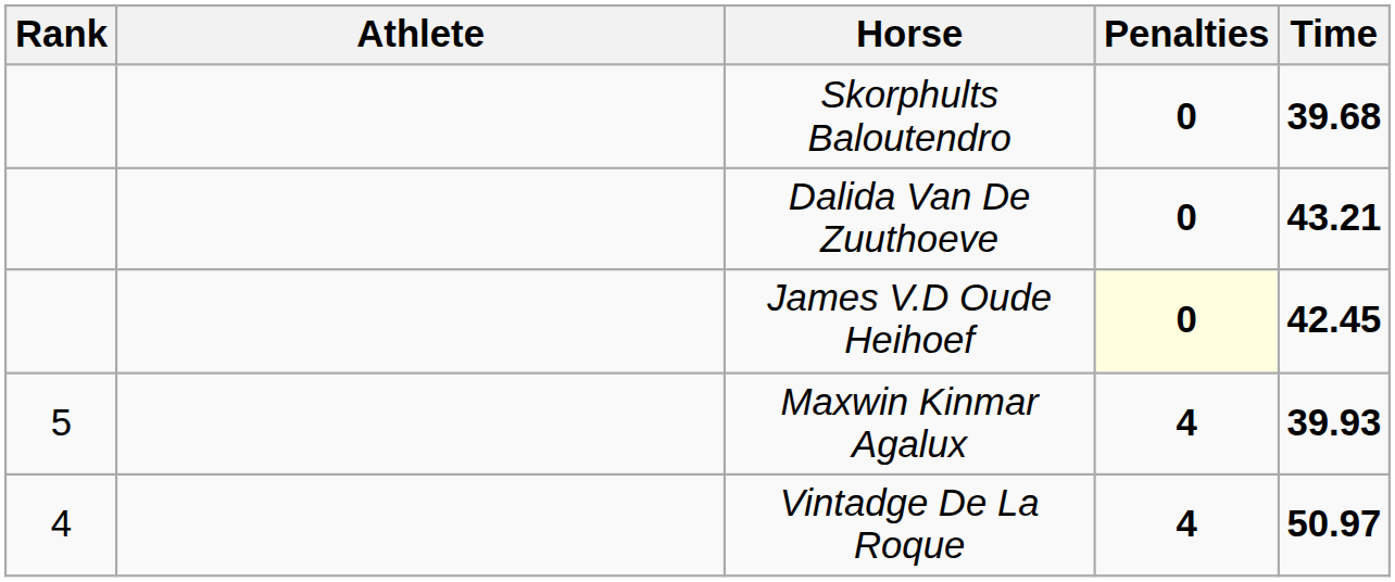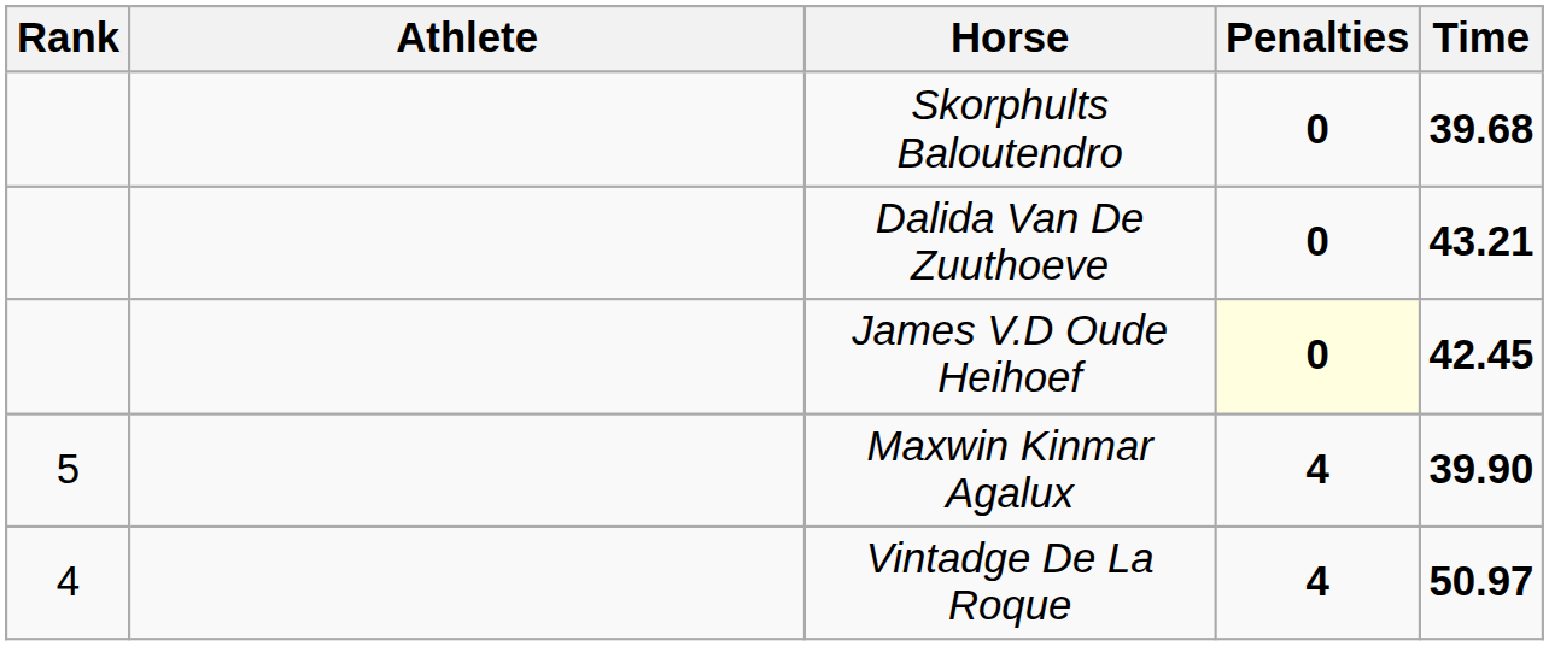 <table class="wikitable" style="text-align:center">
 <tr>
 <th width=40>Rank</th>
 <th width=250>Athlete</th>
 <th width=150>Horse</th>
 <th>Penalties</th>
 <th>Time</th>
 </tr>
 <tr>
 <td></td>
 <td align=left></td>
 <td><em>Skorphults Baloutendro</em></td>
 <td><strong>0</strong></td>
 <td><strong>39.68</strong></td>
 </tr>
 <tr>
 <td></td>
 <td align=left></td>
 <td><em>Dalida Van De Zuuthoeve </em></td>
 <td><strong>0</strong></td>
 <td><strong>43.21</strong></td>
 </tr>
 <tr>
 <td></td>
 <td align=left></td>
 <td><em>James V.D Oude Heihoef </em></td>
 <td style="background: lightyellow;"><strong>0</strong></td>
 <td><strong>42.45</strong></td>
 </tr>
 <tr>
 <td>5</td>
 <td align=left></td>
 <td><em>Maxwin Kinmar Agalux</em></td>
 <td><strong>4</strong></td>
-<td><strong>39.93</strong></td>
+<td><strong>39.90</strong></td>
 </tr>
 <tr>
 <td>4</td>
 <td align=left></td>
 <td><em>Vintadge De La Roque</em></td>
 <td><strong>4</strong></td>
 <td><strong>50.97</strong></td>
 </tr>
 </table>
